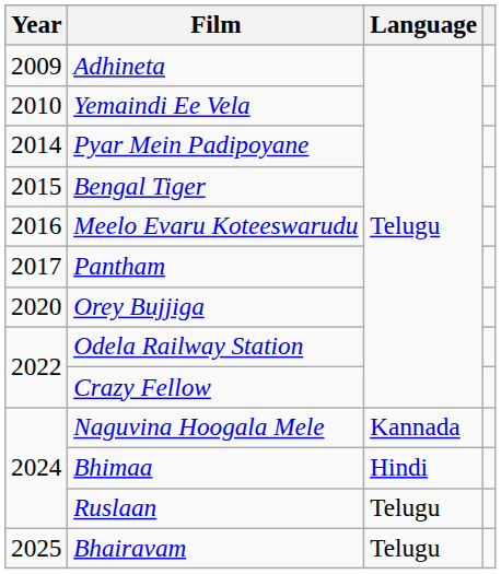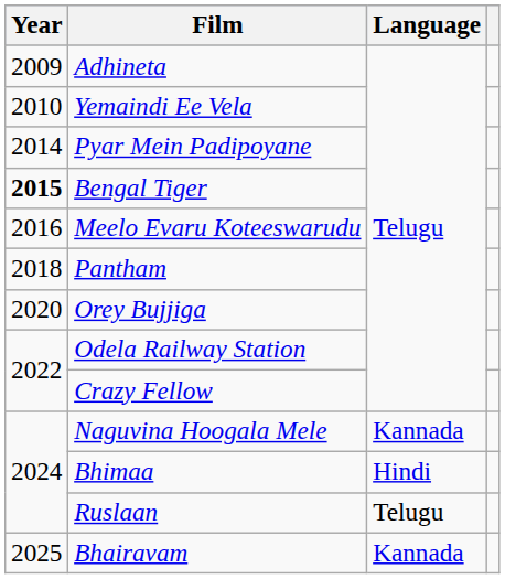 <table class="wikitable" style="font-size:100%">
 <tr style="background:#b0c4de;">
 <th>Year</th>
 <th>Film</th>
 <th>Language</th>
 <th scope="col" class="unsortable" ></th>
 </tr>
 <tr>
 <td>2009</td>
 <td><em><a href='#'>Adhineta</a></em></td>
 <td rowspan="9"><a href='#'>Telugu</a></td>
 <td></td>
 </tr>
 <tr>
 <td>2010</td>
 <td><em><a href='#'>Yemaindi Ee Vela</a></em></td>
 <td></td>
 </tr>
 <tr>
 <td>2014</td>
 <td><em><a href='#'>Pyar Mein Padipoyane</a></em></td>
 <td></td>
 </tr>
 <tr>
-<td>2015</td>
+<td><strong>2015</strong></td>
 <td><em><a href='#'>Bengal Tiger</a></em></td>
 <td></td>
 </tr>
 <tr>
 <td>2016</td>
 <td><em><a href='#'>Meelo Evaru Koteeswarudu</a></em></td>
 <td></td>
 </tr>
 <tr>
-<td>2017</td>
+<td>2018</td>
 <td><em><a href='#'>Pantham</a></em></td>
 <td></td>
 </tr>
 <tr>
 <td>2020</td>
 <td><em><a href='#'>Orey Bujjiga</a></em></td>
 <td></td>
 </tr>
 <tr>
 <td rowspan="2">2022</td>
 <td><em><a href='#'>Odela Railway Station</a></em></td>
 <td></td>
 </tr>
 <tr>
 <td><em><a href='#'>Crazy Fellow</a></em></td>
 <td></td>
 </tr>
 <tr>
 <td rowspan="3">2024</td>
 <td><em><a href='#'>Naguvina Hoogala Mele</a></em></td>
 <td><a href='#'>Kannada</a></td>
 <td></td>
 </tr>
 <tr>
 <td><em><a href='#'>Bhimaa</a></em></td>
 <td><a href='#'>Hindi</a></td>
 <td></td>
 </tr>
 <tr>
 <td><em><a href='#'>Ruslaan</a></em></td>
 <td>Telugu</td>
 <td></td>
 </tr>
 <tr>
 <td>2025</td>
 <td><em><a href='#'>Bhairavam</a></em></td>
-<td>Telugu</td>
+<td><a href='#'>Kannada</a></td>
 <td></td>
 </tr>
 </table>
